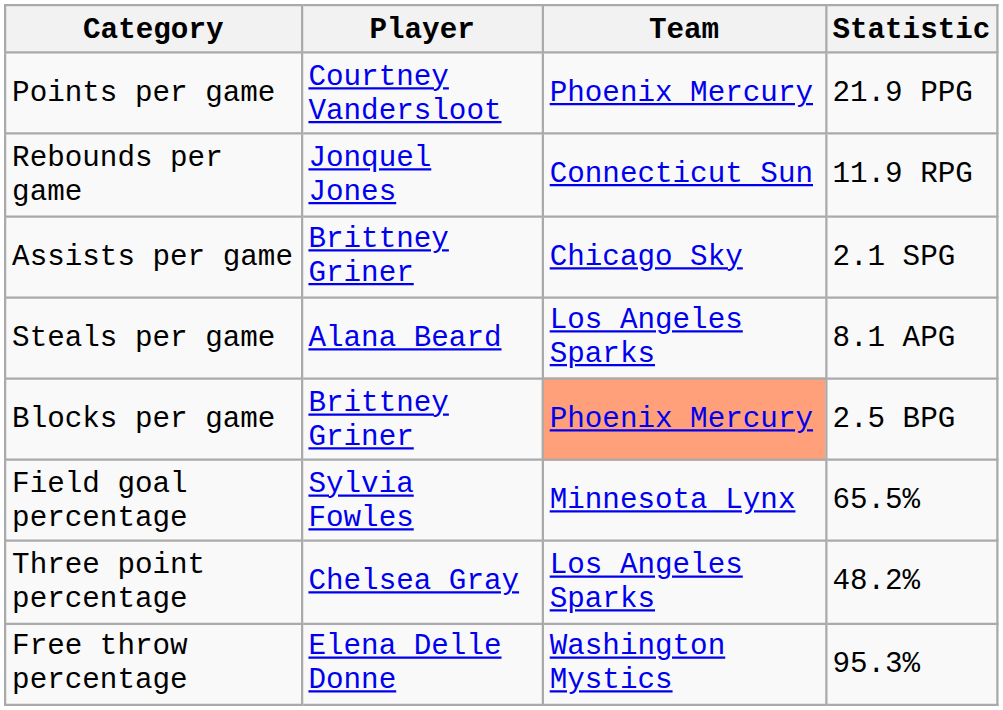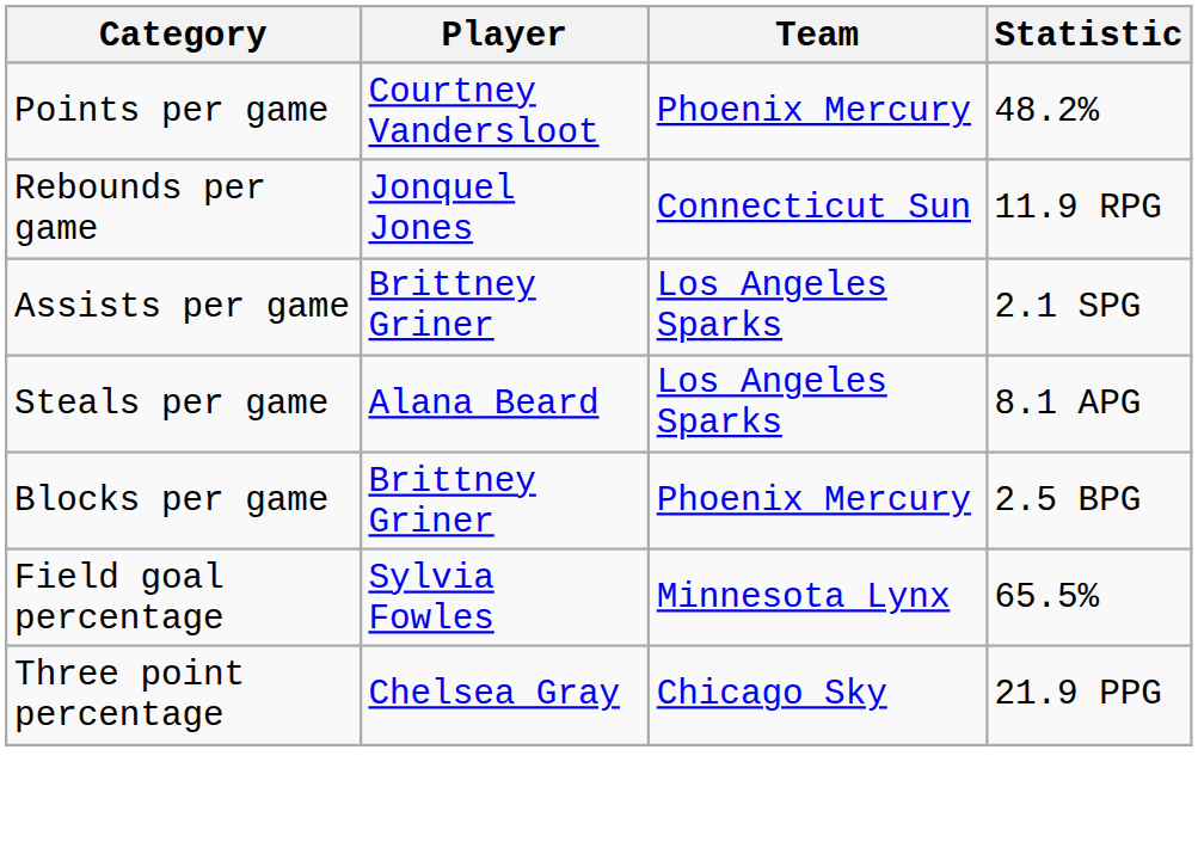 <table class="wikitable" style="width: 50%">
 <tr>
 <th width=32%>Category</th>
 <th width=25%>Player</th>
 <th width=30%>Team</th>
 <th width=20%>Statistic</th>
 </tr>
 <tr>
 <td>Points per game</td>
 <td><a href='#'>Courtney Vandersloot</a></td>
 <td><a href='#'>Phoenix Mercury</a></td>
-<td>21.9 PPG</td>
+<td>48.2%</td>
 </tr>
 <tr>
 <td>Rebounds per game</td>
 <td><a href='#'>Jonquel Jones</a></td>
 <td><a href='#'>Connecticut Sun</a></td>
 <td>11.9 RPG</td>
 </tr>
 <tr>
 <td>Assists per game</td>
 <td><a href='#'>Brittney Griner</a></td>
-<td><a href='#'>Chicago Sky</a></td>
+<td><a href='#'>Los Angeles Sparks</a></td>
 <td>2.1 SPG</td>
 </tr>
 <tr>
 <td>Steals per game</td>
 <td><a href='#'>Alana Beard</a></td>
 <td><a href='#'>Los Angeles Sparks</a></td>
 <td>8.1 APG</td>
 </tr>
 <tr>
 <td>Blocks per game</td>
 <td><a href='#'>Brittney Griner</a></td>
-<td style="background: lightsalmon;"><a href='#'>Phoenix Mercury</a></td>
+<td><a href='#'>Phoenix Mercury</a></td>
 <td>2.5 BPG</td>
 </tr>
 <tr>
 <td>Field goal percentage</td>
 <td><a href='#'>Sylvia Fowles</a></td>
 <td><a href='#'>Minnesota Lynx</a></td>
 <td>65.5%</td>
 </tr>
 <tr>
 <td>Three point percentage</td>
 <td><a href='#'>Chelsea Gray</a></td>
-<td><a href='#'>Los Angeles Sparks</a></td>
-<td>48.2%</td>
-</tr>
-<tr>
-<td>Free throw percentage</td>
-<td><a href='#'>Elena Delle Donne</a></td>
-<td><a href='#'>Washington Mystics</a></td>
-<td>95.3%</td>
+<td><a href='#'>Chicago Sky</a></td>
+<td>21.9 PPG</td>
 </tr>
 </table>
